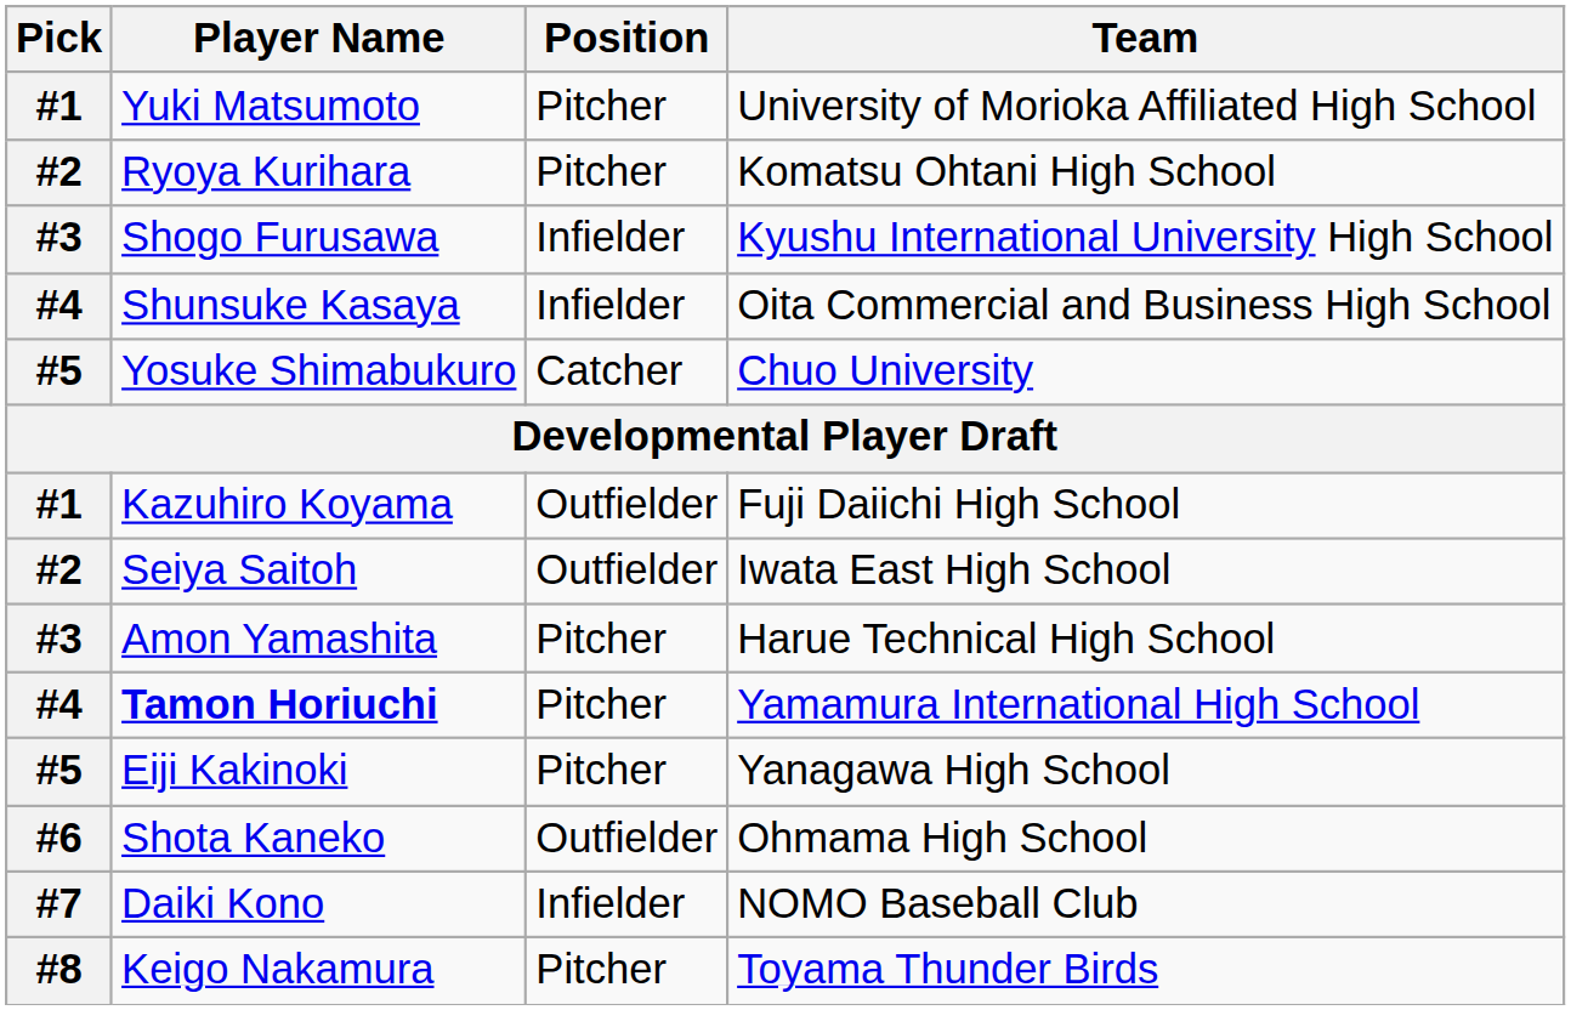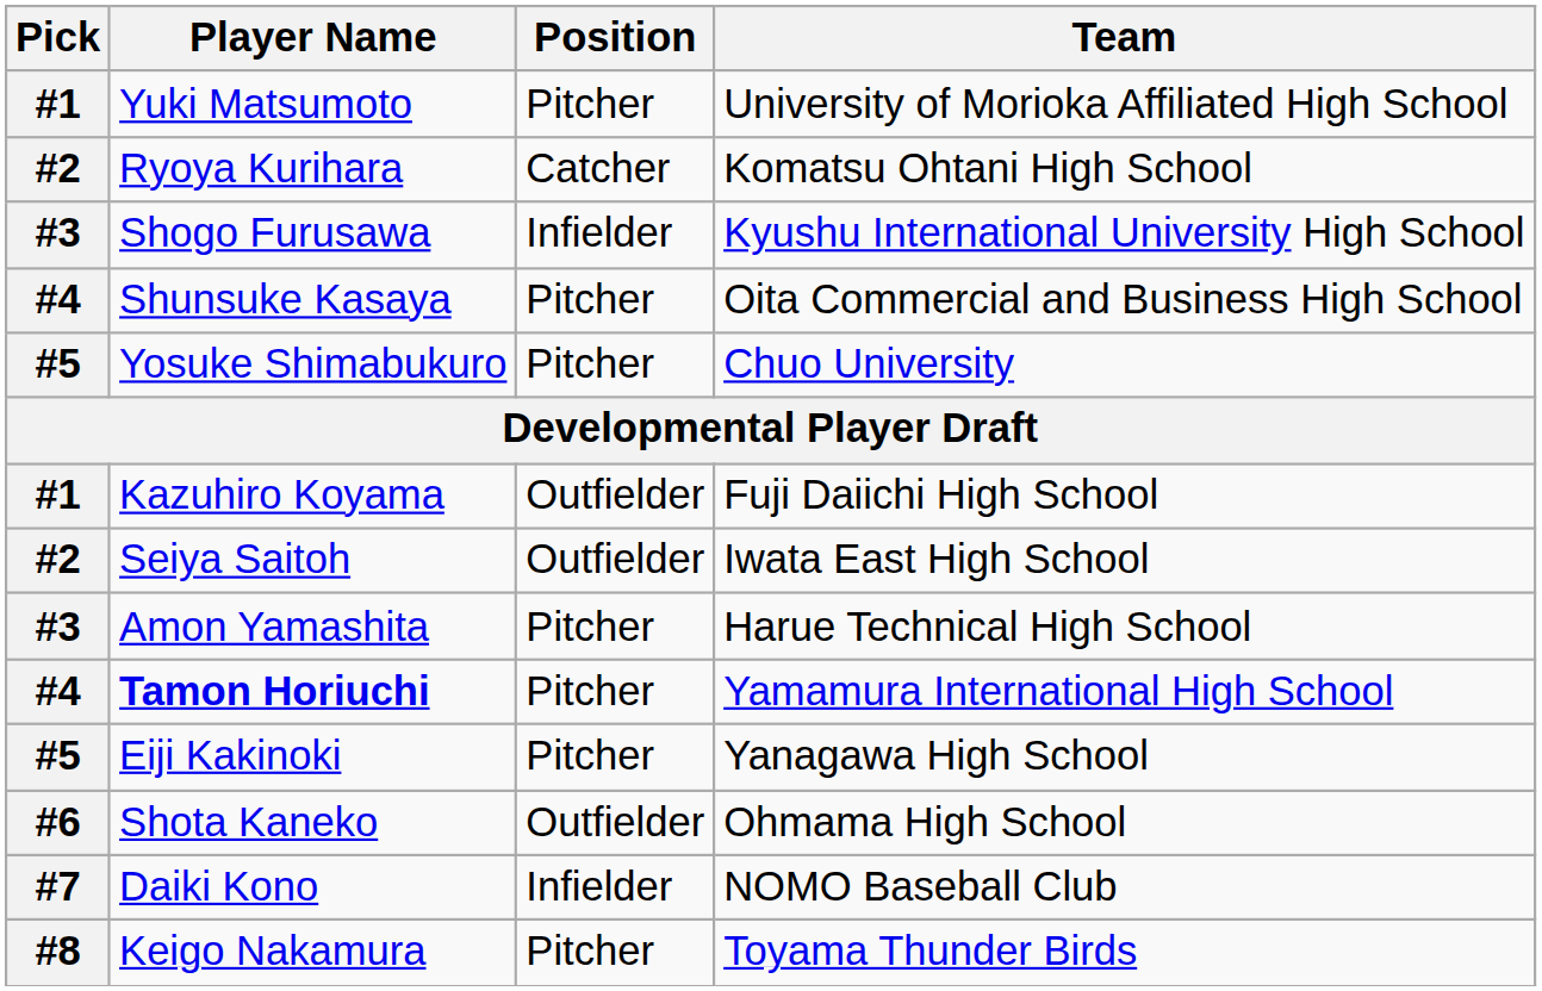 <table class="wikitable">
 <tr>
 <th>Pick</th>
 <th>Player Name</th>
 <th>Position</th>
 <th>Team</th>
 </tr>
 <tr>
 <th>#1</th>
 <td><a href='#'>Yuki Matsumoto</a></td>
 <td>Pitcher</td>
 <td>University of Morioka Affiliated High School</td>
 </tr>
 <tr>
 <th>#2</th>
 <td><a href='#'>Ryoya Kurihara</a></td>
-<td>Pitcher</td>
+<td>Catcher</td>
 <td>Komatsu Ohtani High School</td>
 </tr>
 <tr>
 <th>#3</th>
 <td><a href='#'>Shogo Furusawa</a></td>
 <td>Infielder</td>
 <td><a href='#'>Kyushu International University</a> High School</td>
 </tr>
 <tr>
 <th>#4</th>
 <td><a href='#'>Shunsuke Kasaya</a></td>
-<td>Infielder</td>
+<td>Pitcher</td>
 <td>Oita Commercial and Business High School</td>
 </tr>
 <tr>
 <th>#5</th>
 <td><a href='#'>Yosuke Shimabukuro</a></td>
-<td>Catcher</td>
+<td>Pitcher</td>
 <td><a href='#'>Chuo University</a></td>
 </tr>
 <tr>
 <th colspan="5">Developmental Player Draft</th>
 </tr>
 <tr>
 <th>#1</th>
 <td><a href='#'>Kazuhiro Koyama</a></td>
 <td>Outfielder</td>
 <td>Fuji Daiichi High School</td>
 </tr>
 <tr>
 <th>#2</th>
 <td><a href='#'>Seiya Saitoh</a></td>
 <td>Outfielder</td>
 <td>Iwata East High School</td>
 </tr>
 <tr>
 <th>#3</th>
 <td><a href='#'>Amon Yamashita</a></td>
 <td>Pitcher</td>
 <td>Harue Technical High School</td>
 </tr>
 <tr>
 <th>#4</th>
 <td><strong><a href='#'>Tamon Horiuchi</a></strong></td>
 <td>Pitcher</td>
 <td><a href='#'>Yamamura International High School</a></td>
 </tr>
 <tr>
 <th>#5</th>
 <td><a href='#'>Eiji Kakinoki</a></td>
 <td>Pitcher</td>
 <td>Yanagawa High School</td>
 </tr>
 <tr>
 <th>#6</th>
 <td><a href='#'>Shota Kaneko</a></td>
 <td>Outfielder</td>
 <td>Ohmama High School</td>
 </tr>
 <tr>
 <th>#7</th>
 <td><a href='#'>Daiki Kono</a></td>
 <td>Infielder</td>
 <td>NOMO Baseball Club</td>
 </tr>
 <tr>
 <th>#8</th>
 <td><a href='#'>Keigo Nakamura</a></td>
 <td>Pitcher</td>
 <td><a href='#'>Toyama Thunder Birds</a></td>
 </tr>
 </table>
